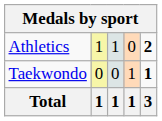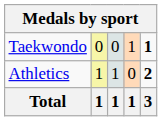 <table class="wikitable" style="font-size:90%; text-align:center;">
 <tr>
 <th colspan="5">Medals by sport</th>
+</tr>
+<tr>
+<td align="left"><a href='#'>Taekwondo</a></td>
+<td style="background:#F7F6A8;">0</td>
+<td style="background:#DCE5E5;">0</td>
+<td style="background:#FFDAB9;">1</td>
+<td><strong>1</strong></td>
 </tr>
 <tr>
 <td align="left"><a href='#'>Athletics</a></td>
 <td style="background:#F7F6A8;">1</td>
 <td style="background:#DCE5E5;">1</td>
 <td style="background:#FFDAB9;">0</td>
 <td><strong>2</strong></td>
-</tr>
-<tr>
-<td align="left"><a href='#'>Taekwondo</a></td>
-<td style="background:#F7F6A8;">0</td>
-<td style="background:#DCE5E5;">0</td>
-<td style="background:#FFDAB9;">1</td>
-<td><strong>1</strong></td>
 </tr>
 <tr class="sortbottom">
 <th>Total</th>
 <th>1</th>
 <th>1</th>
 <th>1</th>
 <th>3</th>
 </tr>
 </table>
